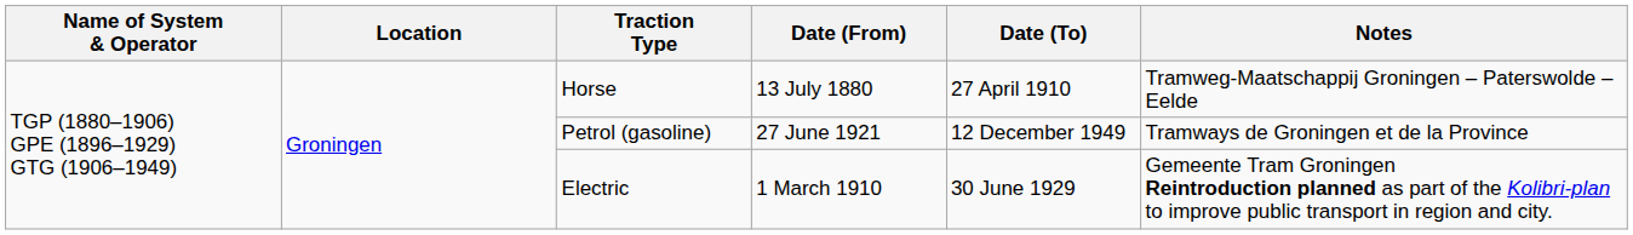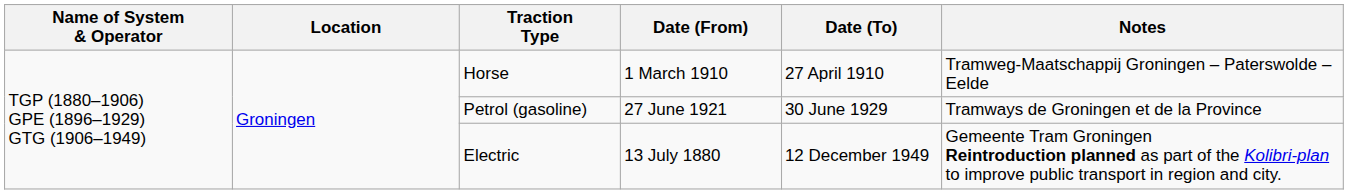 <table class="wikitable" width=100%>
 <tr>
 <th width=17%>Name of System<br>& Operator</th>
 <th width=17%>Location</th>
 <th width=12%>Traction<br>Type</th>
 <th width=12%>Date (From)</th>
 <th width=12%>Date (To)</th>
 <th width=30%>Notes</th>
 </tr>
 <tr>
 <td rowspan="3">TGP (1880–1906)<br>GPE (1896–1929)<br>GTG (1906–1949)</td>
 <td rowspan="3"><a href='#'>Groningen</a></td>
 <td>Horse</td>
-<td>13 July 1880</td>
+<td>1 March 1910</td>
 <td>27 April 1910</td>
 <td>Tramweg-Maatschappij Groningen – Paterswolde – Eelde</td>
 </tr>
 <tr>
 <td>Petrol (gasoline)</td>
 <td>27 June 1921</td>
-<td>12 December 1949</td>
+<td>30 June 1929</td>
 <td>Tramways de Groningen et de la Province</td>
 </tr>
 <tr>
 <td>Electric</td>
-<td>1 March 1910</td>
-<td>30 June 1929</td>
+<td>13 July 1880</td>
+<td>12 December 1949</td>
 <td>Gemeente Tram Groningen<br><strong>Reintroduction planned</strong> as part of the <a href='#'><em>Kolibri-plan</em></a> to improve public transport in region and city.</td>
 </tr>
 </table>
